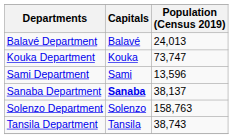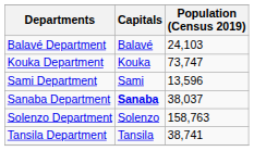 <table class="wikitable">
 <tr>
 </tr>
 <tr>
 <th>Departments</th>
 <th>Capitals</th>
 <th>Population <br>(Census 2019)</th>
 </tr>
 <tr>
 <td><a href='#'>Balavé Department</a></td>
 <td><a href='#'>Balavé</a></td>
-<td>24,013</td>
+<td>24,103</td>
 </tr>
 <tr>
 <td><a href='#'>Kouka Department</a></td>
 <td><a href='#'>Kouka</a></td>
 <td>73,747</td>
 </tr>
 <tr>
 <td><a href='#'>Sami Department</a></td>
 <td><a href='#'>Sami</a></td>
 <td>13,596</td>
 </tr>
 <tr>
 <td><a href='#'>Sanaba Department</a></td>
 <td><strong><a href='#'>Sanaba</a></strong></td>
-<td>38,137</td>
+<td>38,037</td>
 </tr>
 <tr>
 <td><a href='#'>Solenzo Department</a></td>
 <td><a href='#'>Solenzo</a></td>
 <td>158,763</td>
 </tr>
 <tr>
 <td><a href='#'>Tansila Department</a></td>
 <td><a href='#'>Tansila</a></td>
-<td>38,743</td>
+<td>38,741</td>
 </tr>
 <tr>
 </tr>
 </table>
